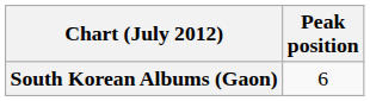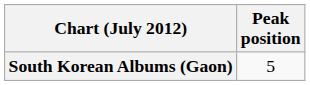 <table class="wikitable plainrowheaders">
 <tr>
 <th>Chart (July 2012)</th>
 <th>Peak<br>position</th>
 </tr>
 <tr>
 <th scope="row">South Korean Albums (Gaon)</th>
-<td style="text-align:center;">6</td>
+<td style="text-align:center;">5</td>
 </tr>
 </table>
